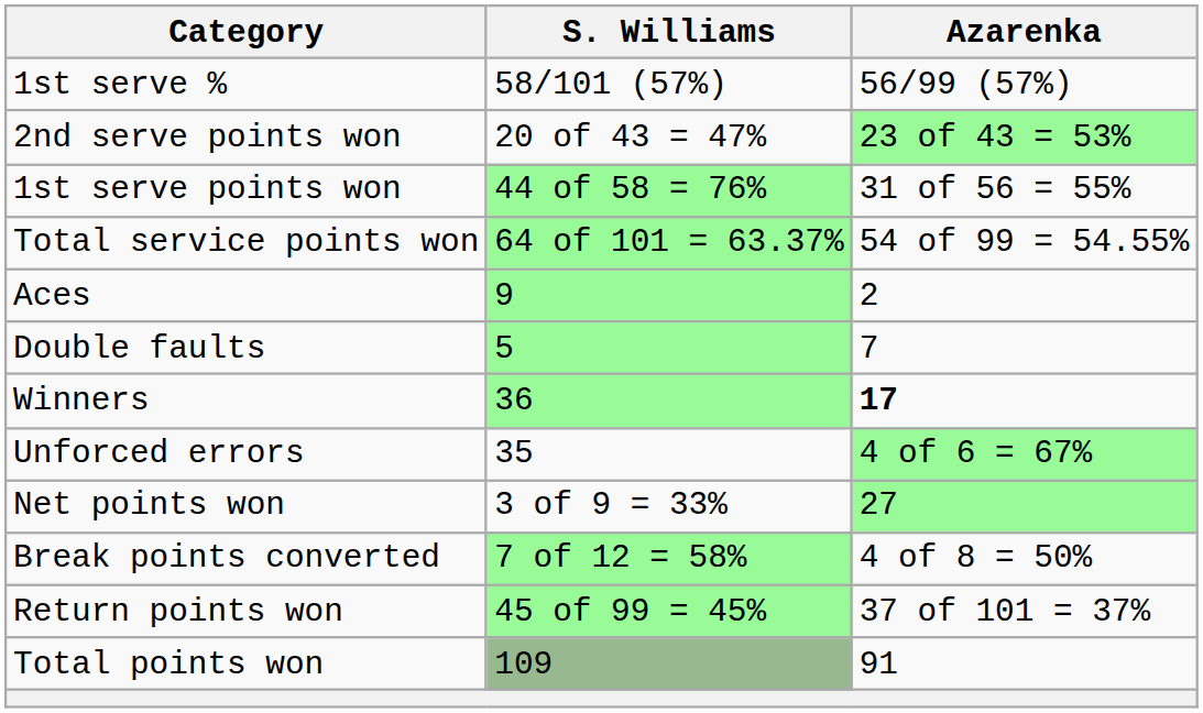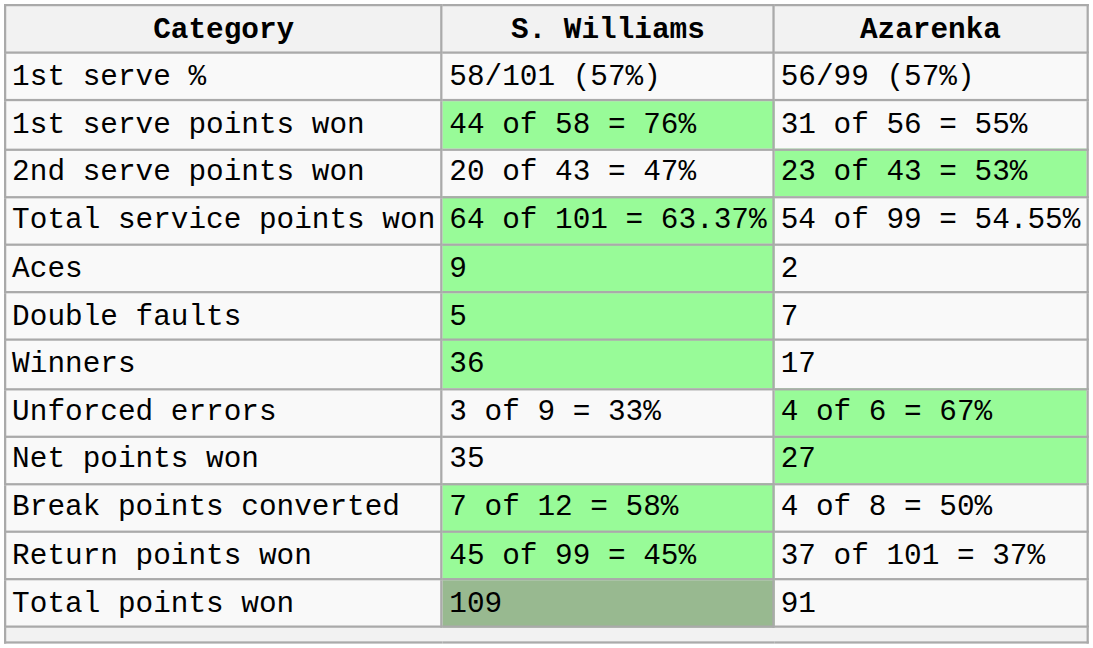 <table class="wikitable">
 <tr>
 <th>Category</th>
 <th> S. Williams</th>
 <th> Azarenka</th>
 </tr>
 <tr>
 <td>1st serve %</td>
 <td>58/101 (57%)</td>
 <td>56/99 (57%)</td>
 </tr>
 <tr>
+<td>1st serve points won</td>
+<td bgcolor=98FB98>44 of 58 = 76%</td>
+<td>31 of 56 = 55%</td>
+</tr>
+<tr>
 <td>2nd serve points won</td>
 <td>20 of 43 = 47%</td>
 <td bgcolor=98FB98>23 of 43 = 53%</td>
-</tr>
-<tr>
-<td>1st serve points won</td>
-<td bgcolor=98FB98>44 of 58 = 76%</td>
-<td>31 of 56 = 55%</td>
 </tr>
 <tr>
 <td>Total service points won</td>
 <td bgcolor=98FB98>64 of 101 = 63.37%</td>
 <td>54 of 99 = 54.55%</td>
 </tr>
 <tr>
 <td>Aces</td>
 <td bgcolor=98FB98>9</td>
 <td>2</td>
 </tr>
 <tr>
 <td>Double faults</td>
 <td bgcolor=98FB98>5</td>
 <td>7</td>
 </tr>
 <tr>
 <td>Winners</td>
 <td bgcolor=98FB98>36</td>
-<td><strong>17</strong></td>
+<td>17</td>
 </tr>
 <tr>
 <td>Unforced errors</td>
-<td>35</td>
+<td>3 of 9 = 33%</td>
 <td bgcolor=98FB98>4 of 6 = 67%</td>
 </tr>
 <tr>
 <td>Net points won</td>
-<td>3 of 9 = 33%</td>
+<td>35</td>
 <td bgcolor=98FB98>27</td>
 </tr>
 <tr>
 <td>Break points converted</td>
 <td bgcolor=98FB98>7 of 12 = 58%</td>
 <td>4 of 8 = 50%</td>
 </tr>
 <tr>
 <td>Return points won</td>
 <td bgcolor=98FB98>45 of 99 = 45%</td>
 <td>37 of 101 = 37%</td>
 </tr>
 <tr>
 <td>Total points won</td>
 <td bgcolor=98FB989>109</td>
 <td>91</td>
 </tr>
 <tr>
 <th colspan=3></th>
 </tr>
 </table>
